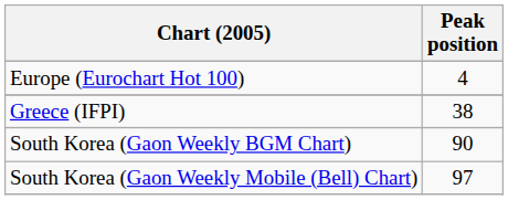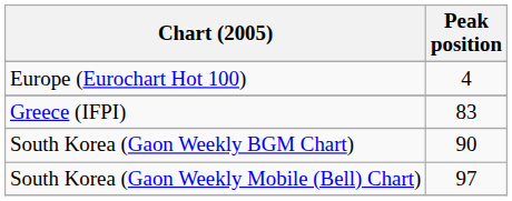 <table class="wikitable sortable">
 <tr>
 <th>Chart (2005)</th>
 <th>Peak<br>position</th>
 </tr>
 <tr>
 </tr>
 <tr>
 </tr>
 <tr>
 <td>Europe (<a href='#'>Eurochart Hot 100</a>)</td>
 <td style="text-align:center;">4</td>
 </tr>
 <tr>
 </tr>
 <tr>
 <td><a href='#'>Greece</a> (IFPI)</td>
-<td align="center">38</td>
+<td align="center">83</td>
 </tr>
 <tr>
 </tr>
 <tr>
 </tr>
 <tr>
 </tr>
 <tr>
 </tr>
 <tr>
 <td>South Korea (<a href='#'>Gaon Weekly BGM Chart</a>)</td>
 <td style="text-align:center">90</td>
 </tr>
 <tr>
 <td>South Korea (<a href='#'>Gaon Weekly Mobile (Bell) Chart</a>)</td>
 <td style="text-align:center">97</td>
 </tr>
 <tr>
 </tr>
 <tr>
 </tr>
 <tr>
 </tr>
 </table>
